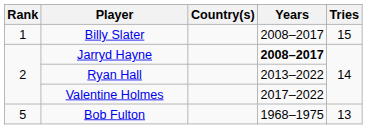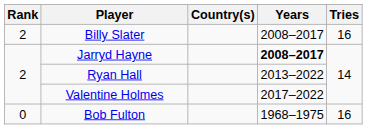 <table class="wikitable plainrowheaders sortable" style="text-align:center;font-size:95%">
 <tr>
 <th scope="col">Rank</th>
 <th scope="col" width=170>Player</th>
 <th scope="col" class="unsortable">Country(s)</th>
 <th scope="col">Years</th>
 <th scope="col">Tries</th>
 </tr>
 <tr>
-<td>1</td>
+<td>2</td>
 <td><a href='#'>Billy Slater</a></td>
 <td></td>
 <td>2008–2017</td>
-<td>15</td>
+<td>16</td>
 </tr>
 <tr>
 <td rowspan=3>2</td>
 <td><a href='#'>Jarryd Hayne</a></td>
 <td><br></td>
 <td><strong>2008–2017</strong></td>
 <td rowspan=3>14</td>
 </tr>
 <tr>
 <td><a href='#'>Ryan Hall</a></td>
 <td></td>
 <td>2013–2022</td>
 </tr>
 <tr>
 <td><a href='#'>Valentine Holmes</a></td>
 <td></td>
 <td>2017–2022</td>
 </tr>
 <tr>
-<td>5</td>
+<td>0</td>
 <td><a href='#'>Bob Fulton</a></td>
 <td></td>
 <td>1968–1975</td>
-<td>13</td>
+<td>16</td>
 </tr>
 </table>
